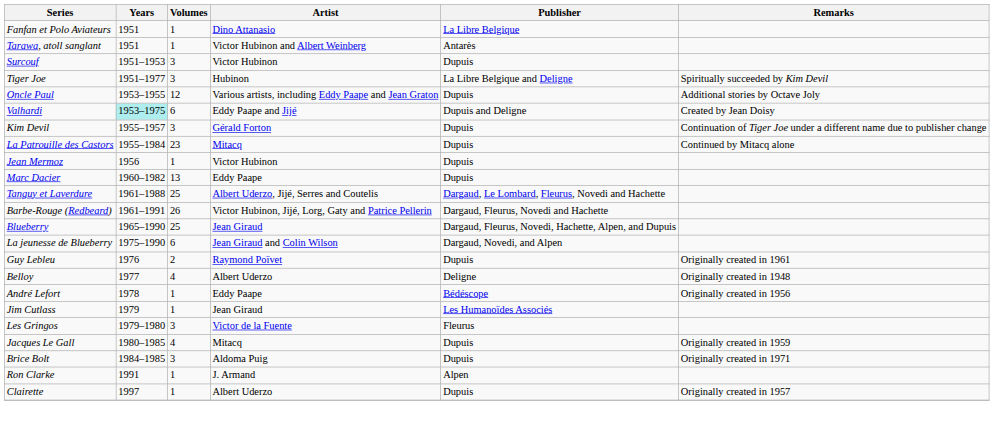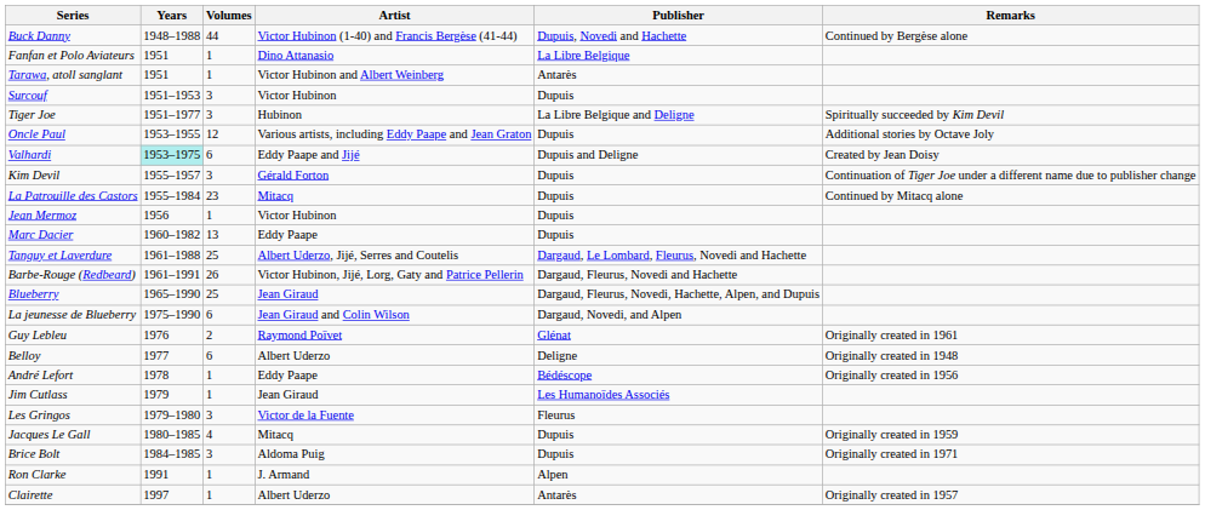 <table class="wikitable" id="noveltable" border="1">
 <tr>
 <th>Series</th>
 <th>Years</th>
 <th>Volumes</th>
 <th>Artist</th>
 <th>Publisher</th>
 <th>Remarks</th>
+</tr>
+<tr align="left">
+<td><em><a href='#'>Buck Danny</a></em></td>
+<td>1948–1988</td>
+<td>44</td>
+<td><a href='#'>Victor Hubinon</a> (1-40) and <a href='#'>Francis Bergèse</a> (41-44)</td>
+<td><a href='#'>Dupuis</a>, <a href='#'>Novedi</a> and <a href='#'>Hachette</a></td>
+<td>Continued by Bergèse alone</td>
 </tr>
 <tr>
 <td><em>Fanfan et Polo Aviateurs</em></td>
 <td>1951</td>
 <td>1</td>
 <td><a href='#'>Dino Attanasio</a></td>
 <td><a href='#'>La Libre Belgique</a></td>
 <td></td>
 </tr>
 <tr>
 <td><em><a href='#'>Tarawa</a>, atoll sanglant</em></td>
 <td>1951</td>
 <td>1</td>
 <td>Victor Hubinon and <a href='#'>Albert Weinberg</a></td>
 <td>Antarès</td>
 <td></td>
 </tr>
 <tr>
 <td><em><a href='#'>Surcouf</a></em></td>
 <td>1951–1953</td>
 <td>3</td>
 <td>Victor Hubinon</td>
 <td>Dupuis</td>
 <td></td>
 </tr>
 <tr>
 <td><em>Tiger Joe</em></td>
 <td>1951–1977</td>
 <td>3</td>
 <td>Hubinon</td>
 <td>La Libre Belgique and <a href='#'>Deligne</a></td>
 <td>Spiritually succeeded by <em>Kim Devil</em></td>
 </tr>
 <tr>
 <td><em><a href='#'>Oncle Paul</a></em></td>
 <td>1953–1955</td>
 <td>12</td>
 <td>Various artists, including <a href='#'>Eddy Paape</a> and <a href='#'>Jean Graton</a></td>
 <td>Dupuis</td>
 <td>Additional stories by Octave Joly</td>
 </tr>
 <tr>
 <td><em><a href='#'>Valhardi</a></em></td>
 <td style="background: paleturquoise;">1953–1975</td>
 <td>6</td>
 <td>Eddy Paape and <a href='#'>Jijé</a></td>
 <td>Dupuis and Deligne</td>
 <td>Created by Jean Doisy</td>
 </tr>
 <tr>
 <td><em>Kim Devil</em></td>
 <td>1955–1957</td>
 <td>3</td>
 <td><a href='#'>Gérald Forton</a></td>
 <td>Dupuis</td>
 <td>Continuation of <em>Tiger Joe</em> under a different name due to publisher change</td>
 </tr>
 <tr>
 <td><em><a href='#'>La Patrouille des Castors</a></em></td>
 <td>1955–1984</td>
 <td>23</td>
 <td><a href='#'>Mitacq</a></td>
 <td>Dupuis</td>
 <td>Continued by Mitacq alone</td>
 </tr>
 <tr>
 <td><em><a href='#'>Jean Mermoz</a></em></td>
 <td>1956</td>
 <td>1</td>
 <td>Victor Hubinon</td>
 <td>Dupuis</td>
 <td></td>
 </tr>
 <tr>
 <td><em><a href='#'>Marc Dacier</a></em></td>
 <td>1960–1982</td>
 <td>13</td>
 <td>Eddy Paape</td>
 <td>Dupuis</td>
 <td></td>
 </tr>
 <tr>
 <td><em><a href='#'>Tanguy et Laverdure</a></em></td>
 <td>1961–1988</td>
 <td>25</td>
 <td><a href='#'>Albert Uderzo</a>, Jijé, Serres and Coutelis</td>
 <td><a href='#'>Dargaud</a>, <a href='#'>Le Lombard</a>, <a href='#'>Fleurus</a>, Novedi and Hachette</td>
 <td></td>
 </tr>
 <tr>
 <td><em>Barbe-Rouge (<a href='#'>Redbeard</a>)</em></td>
 <td>1961–1991</td>
 <td>26</td>
 <td>Victor Hubinon, Jijé, Lorg, Gaty and <a href='#'>Patrice Pellerin</a></td>
 <td>Dargaud, Fleurus, Novedi and Hachette</td>
 <td></td>
 </tr>
 <tr>
 <td><em><a href='#'>Blueberry</a></em></td>
 <td>1965–1990</td>
 <td>25</td>
 <td><a href='#'>Jean Giraud</a></td>
 <td>Dargaud, Fleurus, Novedi, Hachette, Alpen, and Dupuis</td>
 <td></td>
 </tr>
 <tr>
 <td><em>La jeunesse de Blueberry</em></td>
 <td>1975–1990</td>
 <td>6</td>
 <td><a href='#'>Jean Giraud</a> and <a href='#'>Colin Wilson</a></td>
 <td>Dargaud, Novedi, and Alpen</td>
 <td></td>
 </tr>
 <tr>
 <td><em>Guy Lebleu</em></td>
 <td>1976</td>
 <td>2</td>
 <td><a href='#'>Raymond Poïvet</a></td>
-<td>Dupuis</td>
+<td><a href='#'>Glénat</a></td>
 <td>Originally created in 1961</td>
 </tr>
 <tr>
 <td><em>Belloy</em></td>
 <td>1977</td>
-<td>4</td>
+<td>6</td>
 <td>Albert Uderzo</td>
 <td>Deligne</td>
 <td>Originally created in 1948</td>
 </tr>
 <tr>
 <td><em>André Lefort</em></td>
 <td>1978</td>
 <td>1</td>
 <td>Eddy Paape</td>
 <td><a href='#'>Bédéscope</a></td>
 <td>Originally created in 1956</td>
 </tr>
 <tr>
 <td><em>Jim Cutlass</em></td>
 <td>1979</td>
 <td>1</td>
 <td>Jean Giraud</td>
 <td><a href='#'>Les Humanoïdes Associés</a></td>
 <td></td>
 </tr>
 <tr>
 <td><em>Les Gringos</em></td>
 <td>1979–1980</td>
 <td>3</td>
 <td><a href='#'>Victor de la Fuente</a></td>
 <td>Fleurus</td>
 <td></td>
 </tr>
 <tr>
 <td><em>Jacques Le Gall</em></td>
 <td>1980–1985</td>
 <td>4</td>
 <td>Mitacq</td>
 <td>Dupuis</td>
 <td>Originally created in 1959</td>
 </tr>
 <tr>
 <td><em>Brice Bolt</em></td>
 <td>1984–1985</td>
 <td>3</td>
 <td>Aldoma Puig</td>
 <td>Dupuis</td>
 <td>Originally created in 1971</td>
 </tr>
 <tr>
 <td><em>Ron Clarke</em></td>
 <td>1991</td>
 <td>1</td>
 <td>J. Armand</td>
 <td>Alpen</td>
 <td></td>
 </tr>
 <tr>
 <td><em>Clairette</em></td>
 <td>1997</td>
 <td>1</td>
 <td>Albert Uderzo</td>
-<td>Dupuis</td>
+<td>Antarès</td>
 <td>Originally created in 1957</td>
 </tr>
 <tr>
 </tr>
 </table>
